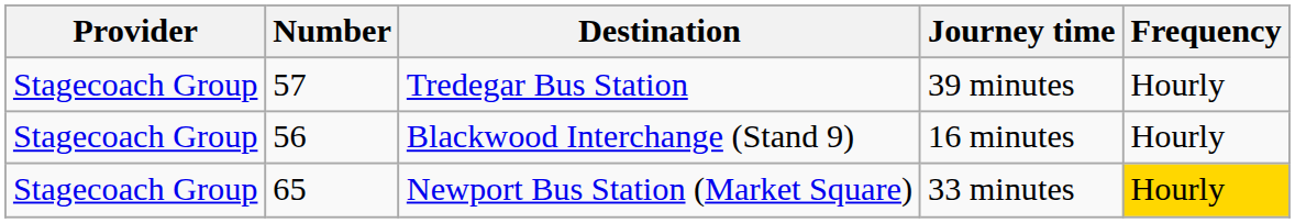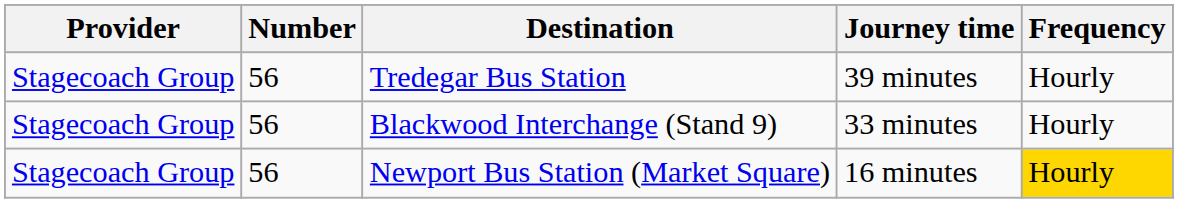 <table class="wikitable">
 <tr>
 <th>Provider</th>
 <th>Number</th>
 <th>Destination</th>
 <th>Journey time</th>
 <th>Frequency</th>
 </tr>
 <tr>
 <td><a href='#'>Stagecoach Group</a></td>
-<td>57</td>
+<td>56</td>
 <td><a href='#'>Tredegar Bus Station</a></td>
 <td>39 minutes</td>
 <td>Hourly</td>
 </tr>
 <tr>
 <td><a href='#'>Stagecoach Group</a></td>
 <td>56</td>
 <td><a href='#'>Blackwood Interchange</a> (Stand 9)</td>
-<td>16 minutes</td>
+<td>33 minutes</td>
 <td>Hourly</td>
 </tr>
 <tr>
 <td><a href='#'>Stagecoach Group</a></td>
-<td>65</td>
+<td>56</td>
 <td><a href='#'>Newport Bus Station</a> (<a href='#'>Market Square</a>)</td>
-<td>33 minutes</td>
+<td>16 minutes</td>
 <td style="background: gold;">Hourly</td>
 </tr>
 </table>
